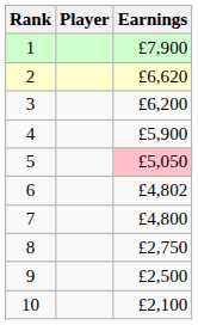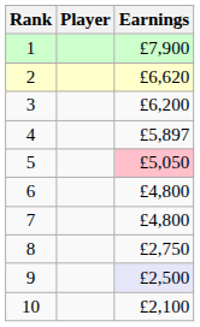 <table class="wikitable" style="float:right; text-align:right; margin-left:1em">
 <tr>
 <th>Rank</th>
 <th>Player</th>
 <th>Earnings</th>
 </tr>
 <tr style="background-color:#ccffcc">
 <td align=center>1</td>
 <td style="text-align:left"><strong><em></em></strong></td>
 <td>£7,900</td>
 </tr>
 <tr style="background-color:#ffffcc">
 <td align=center>2</td>
 <td style="text-align:left"><em></em></td>
 <td>£6,620</td>
 </tr>
 <tr>
 <td align=center>3</td>
 <td style="text-align:left"></td>
 <td>£6,200</td>
 </tr>
 <tr>
 <td align=center>4</td>
 <td style="text-align:left"></td>
-<td>£5,900</td>
+<td>£5,897</td>
 </tr>
 <tr>
 <td align=center>5</td>
 <td style="text-align:left"></td>
 <td style="background: pink;">£5,050</td>
 </tr>
 <tr>
 <td align=center>6</td>
 <td style="text-align:left"></td>
-<td>£4,802</td>
+<td>£4,800</td>
 </tr>
 <tr>
 <td align=center>7</td>
 <td style="text-align:left"></td>
 <td>£4,800</td>
 </tr>
 <tr>
 <td align=center>8</td>
 <td style="text-align:left"></td>
 <td>£2,750</td>
 </tr>
 <tr>
 <td align=center>9</td>
 <td style="text-align:left"></td>
-<td>£2,500</td>
+<td style="background: lavender;">£2,500</td>
 </tr>
 <tr>
 <td align=center>10</td>
 <td style="text-align:left"></td>
 <td>£2,100</td>
 </tr>
 </table>
